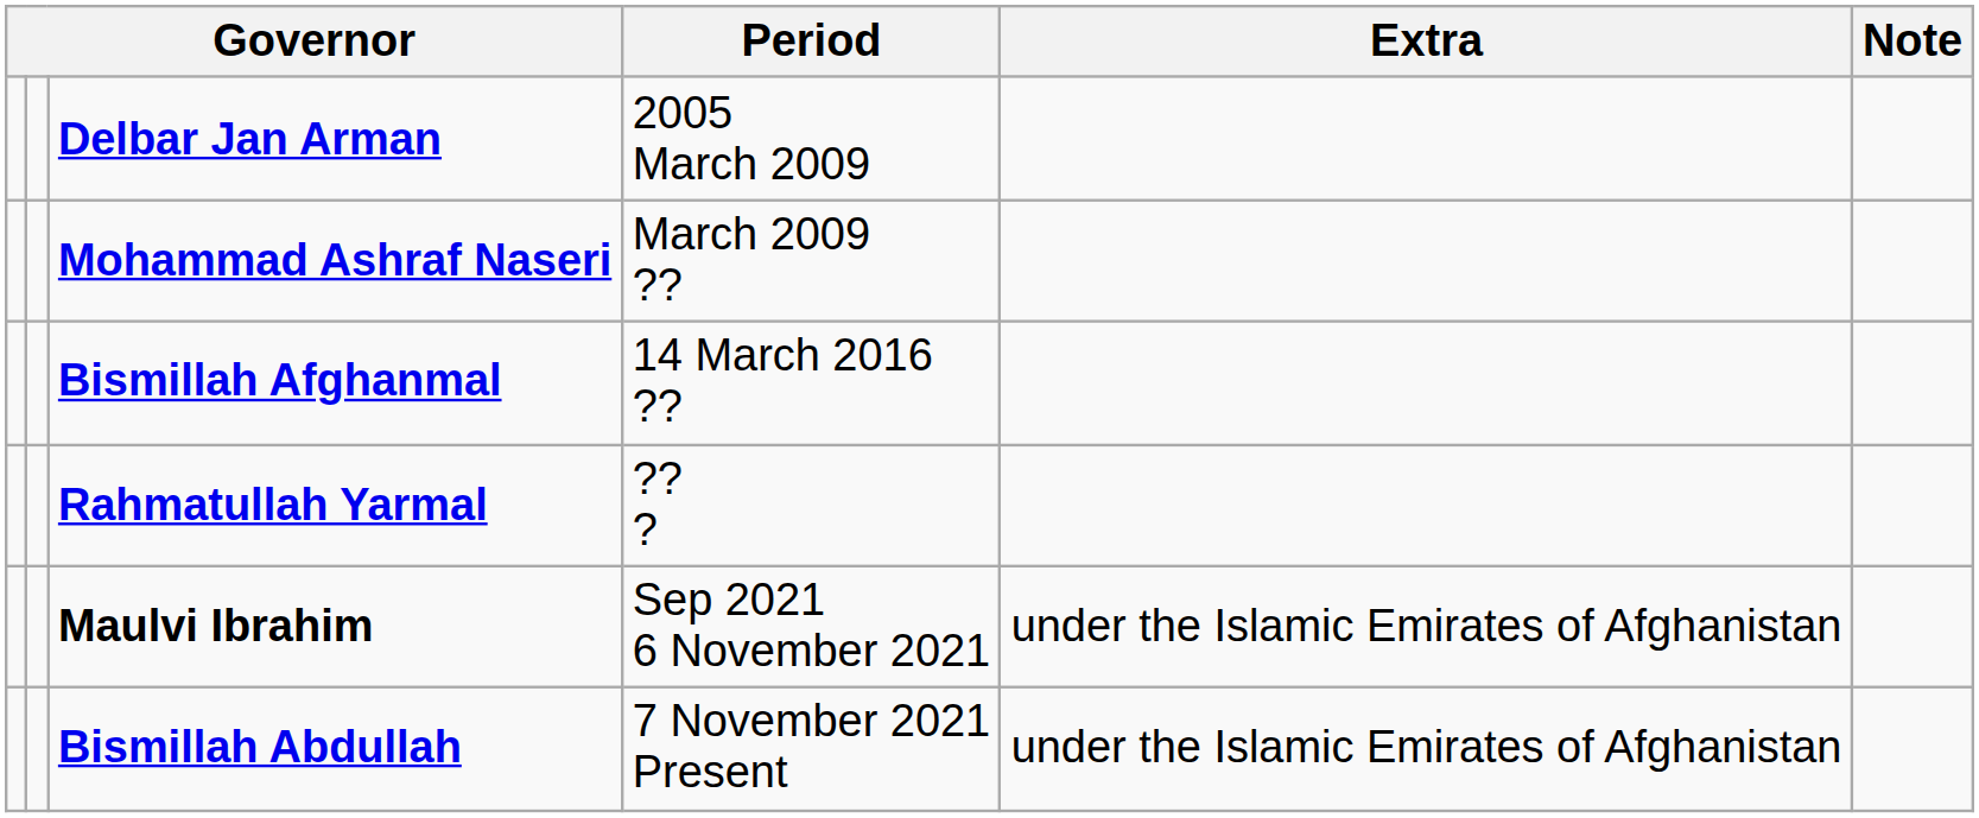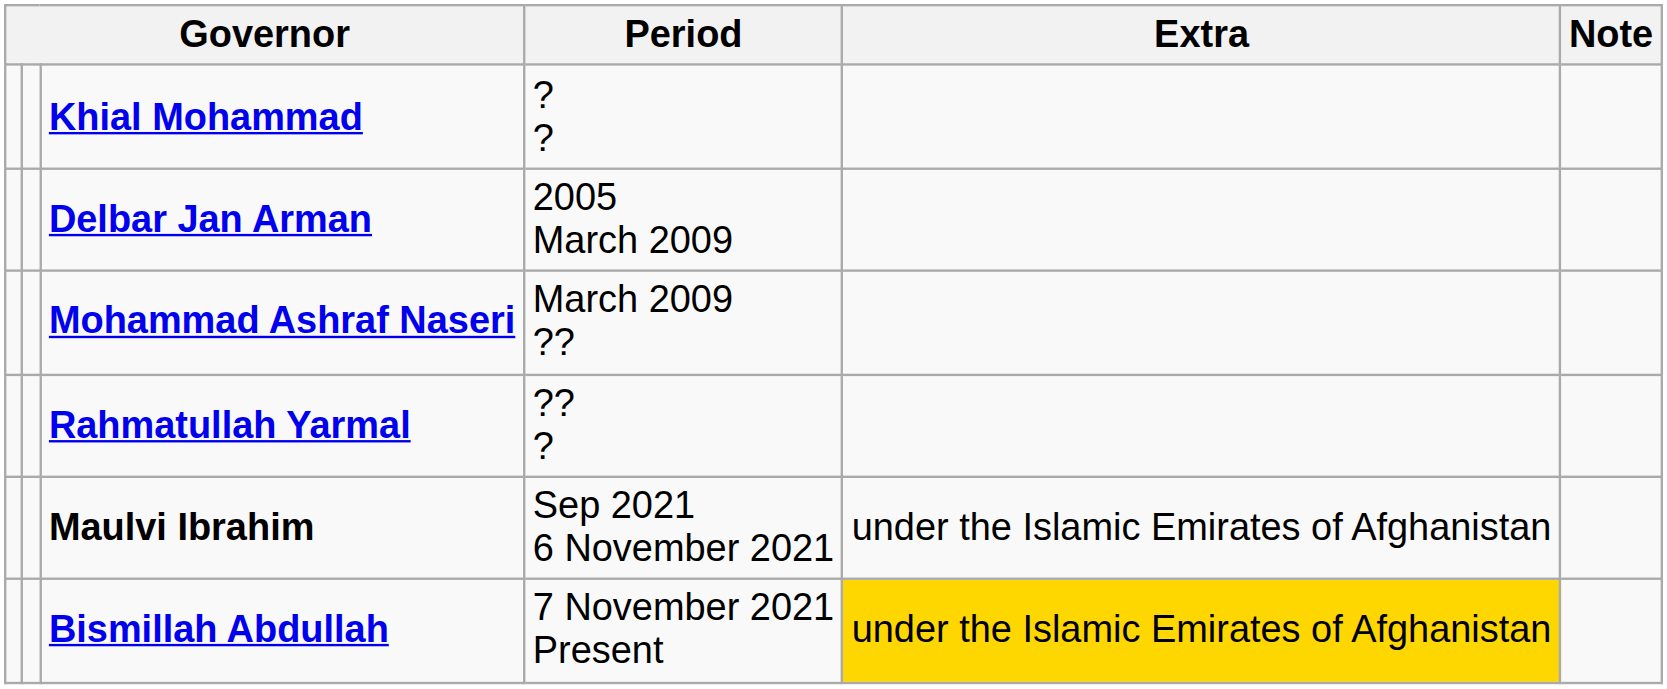 <table class="wikitable">
 <tr>
 <th colspan="3">Governor</th>
 <th>Period</th>
 <th>Extra</th>
 <th>Note</th>
+</tr>
+<tr>
+<td></td>
+<td></td>
+<td><strong><a href='#'>Khial Mohammad</a></strong></td>
+<td>? <br> ?</td>
+<td></td>
+<td></td>
 </tr>
 <tr>
 <td></td>
 <td></td>
 <td><strong><a href='#'>Delbar Jan Arman</a></strong></td>
 <td>2005 <br> March 2009</td>
 <td></td>
 <td></td>
 </tr>
 <tr>
 <td></td>
 <td></td>
 <td><strong><a href='#'>Mohammad Ashraf Naseri</a></strong></td>
 <td>March 2009 <br> ??</td>
-<td></td>
-<td></td>
-</tr>
-<tr>
-<td></td>
-<td></td>
-<td><strong><a href='#'>Bismillah Afghanmal</a></strong></td>
-<td>14 March 2016 <br> ??</td>
 <td></td>
 <td></td>
 </tr>
 <tr>
 <td></td>
 <td></td>
 <td><strong><a href='#'>Rahmatullah Yarmal</a></strong></td>
 <td>?? <br> ?</td>
 <td></td>
 <td></td>
 </tr>
 <tr>
 <td></td>
 <td></td>
 <td><strong>Maulvi Ibrahim</strong></td>
 <td>Sep 2021 <br> 6 November 2021</td>
 <td>under the Islamic Emirates of Afghanistan</td>
 <td></td>
 </tr>
 <tr>
 <td></td>
 <td></td>
 <td><strong><a href='#'>Bismillah Abdullah</a></strong></td>
 <td>7 November 2021 <br> Present</td>
-<td>under the Islamic Emirates of Afghanistan</td>
+<td style="background: gold;">under the Islamic Emirates of Afghanistan</td>
 <td></td>
 </tr>
 </table>
